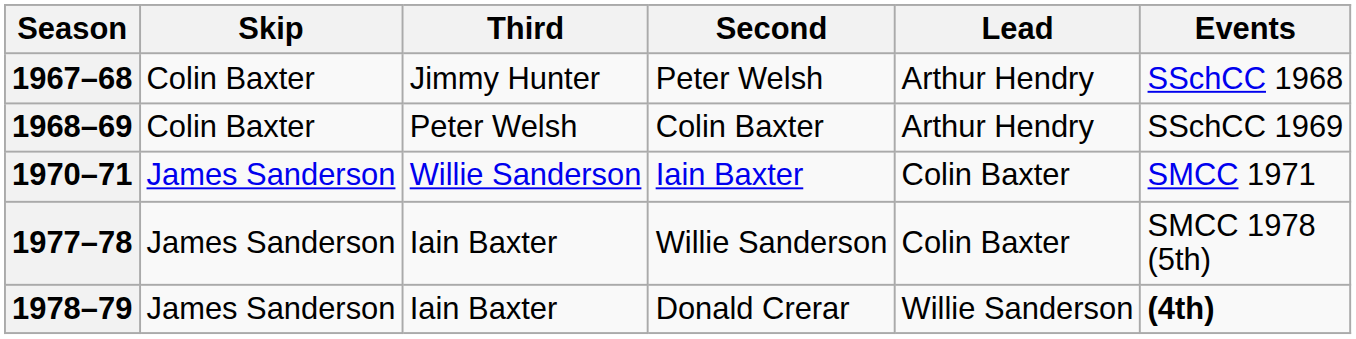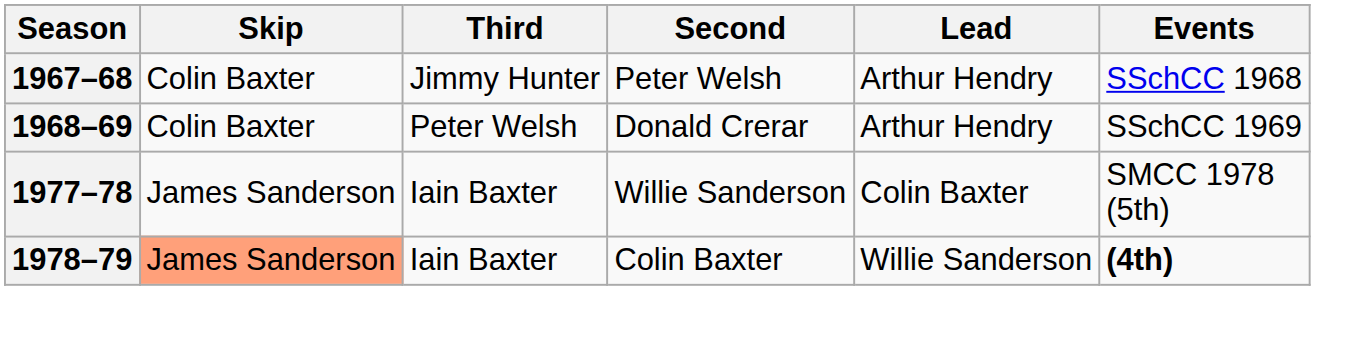 <table class="wikitable">
 <tr>
 <th scope="col">Season</th>
 <th scope="col">Skip</th>
 <th scope="col">Third</th>
 <th scope="col">Second</th>
 <th scope="col">Lead</th>
 <th scope="col">Events</th>
 </tr>
 <tr>
 <th scope="row">1967–68</th>
 <td>Colin Baxter</td>
 <td>Jimmy Hunter</td>
 <td>Peter Welsh</td>
 <td>Arthur Hendry</td>
 <td><a href='#'>SSchCC</a> 1968 </td>
 </tr>
 <tr>
 <th scope="row">1968–69</th>
 <td>Colin Baxter</td>
 <td>Peter Welsh</td>
-<td>Colin Baxter</td>
+<td>Donald Crerar</td>
 <td>Arthur Hendry</td>
 <td>SSchCC 1969 </td>
-</tr>
-<tr>
-<th scope="row">1970–71</th>
-<td><a href='#'>James Sanderson</a></td>
-<td><a href='#'>Willie Sanderson</a></td>
-<td><a href='#'>Iain Baxter</a></td>
-<td>Colin Baxter</td>
-<td><a href='#'>SMCC</a> 1971 <br> </td>
 </tr>
 <tr>
 <th scope="row">1977–78</th>
 <td>James Sanderson</td>
 <td>Iain Baxter</td>
 <td>Willie Sanderson</td>
 <td>Colin Baxter</td>
 <td>SMCC 1978 <br> (5th)</td>
 </tr>
 <tr>
 <th scope="row">1978–79</th>
-<td>James Sanderson</td>
+<td style="background: lightsalmon;">James Sanderson</td>
 <td>Iain Baxter</td>
-<td>Donald Crerar</td>
+<td>Colin Baxter</td>
 <td>Willie Sanderson</td>
 <td><strong> (4th)</strong></td>
 </tr>
 </table>
